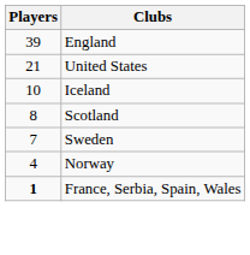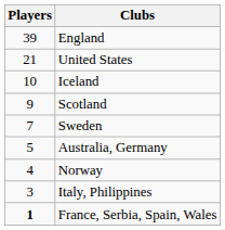 <table class="wikitable">
 <tr>
 <th>Players</th>
 <th>Clubs</th>
 </tr>
 <tr>
 <td align="center">39</td>
 <td> England</td>
 </tr>
 <tr>
 <td align="center">21</td>
 <td> United States</td>
 </tr>
 <tr>
 <td align="center">10</td>
 <td> Iceland</td>
 </tr>
 <tr>
-<td align="center">8</td>
+<td align="center">9</td>
 <td> Scotland</td>
 </tr>
 <tr>
 <td align="center">7</td>
 <td> Sweden</td>
 </tr>
 <tr>
+<td align="center">5</td>
+<td> Australia,  Germany</td>
+</tr>
+<tr>
 <td align="center">4</td>
 <td> Norway</td>
+</tr>
+<tr>
+<td align="center">3</td>
+<td> Italy,  Philippines</td>
 </tr>
 <tr>
 <td align="center"><strong>1</strong></td>
 <td> France,  Serbia,  Spain,  Wales</td>
 </tr>
 </table>
